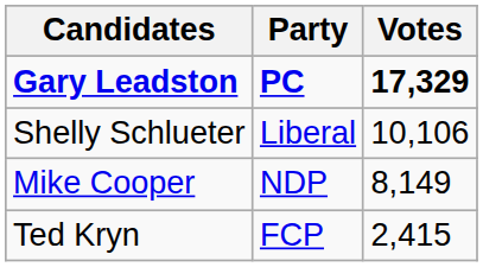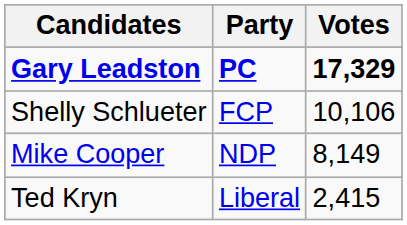 <table class="wikitable">
 <tr>
 <th>Candidates</th>
 <th>Party</th>
 <th>Votes</th>
 </tr>
 <tr>
 <td><strong><a href='#'>Gary Leadston</a></strong></td>
 <td><a href='#'><strong>PC</strong></a></td>
 <td><strong>17,329</strong></td>
 </tr>
 <tr>
 <td>Shelly Schlueter</td>
-<td><a href='#'>Liberal</a></td>
+<td><a href='#'>FCP</a></td>
 <td>10,106</td>
 </tr>
 <tr>
 <td><a href='#'>Mike Cooper</a></td>
 <td><a href='#'>NDP</a></td>
 <td>8,149</td>
 </tr>
 <tr>
 <td>Ted Kryn</td>
-<td><a href='#'>FCP</a></td>
+<td><a href='#'>Liberal</a></td>
 <td>2,415</td>
 </tr>
 </table>
